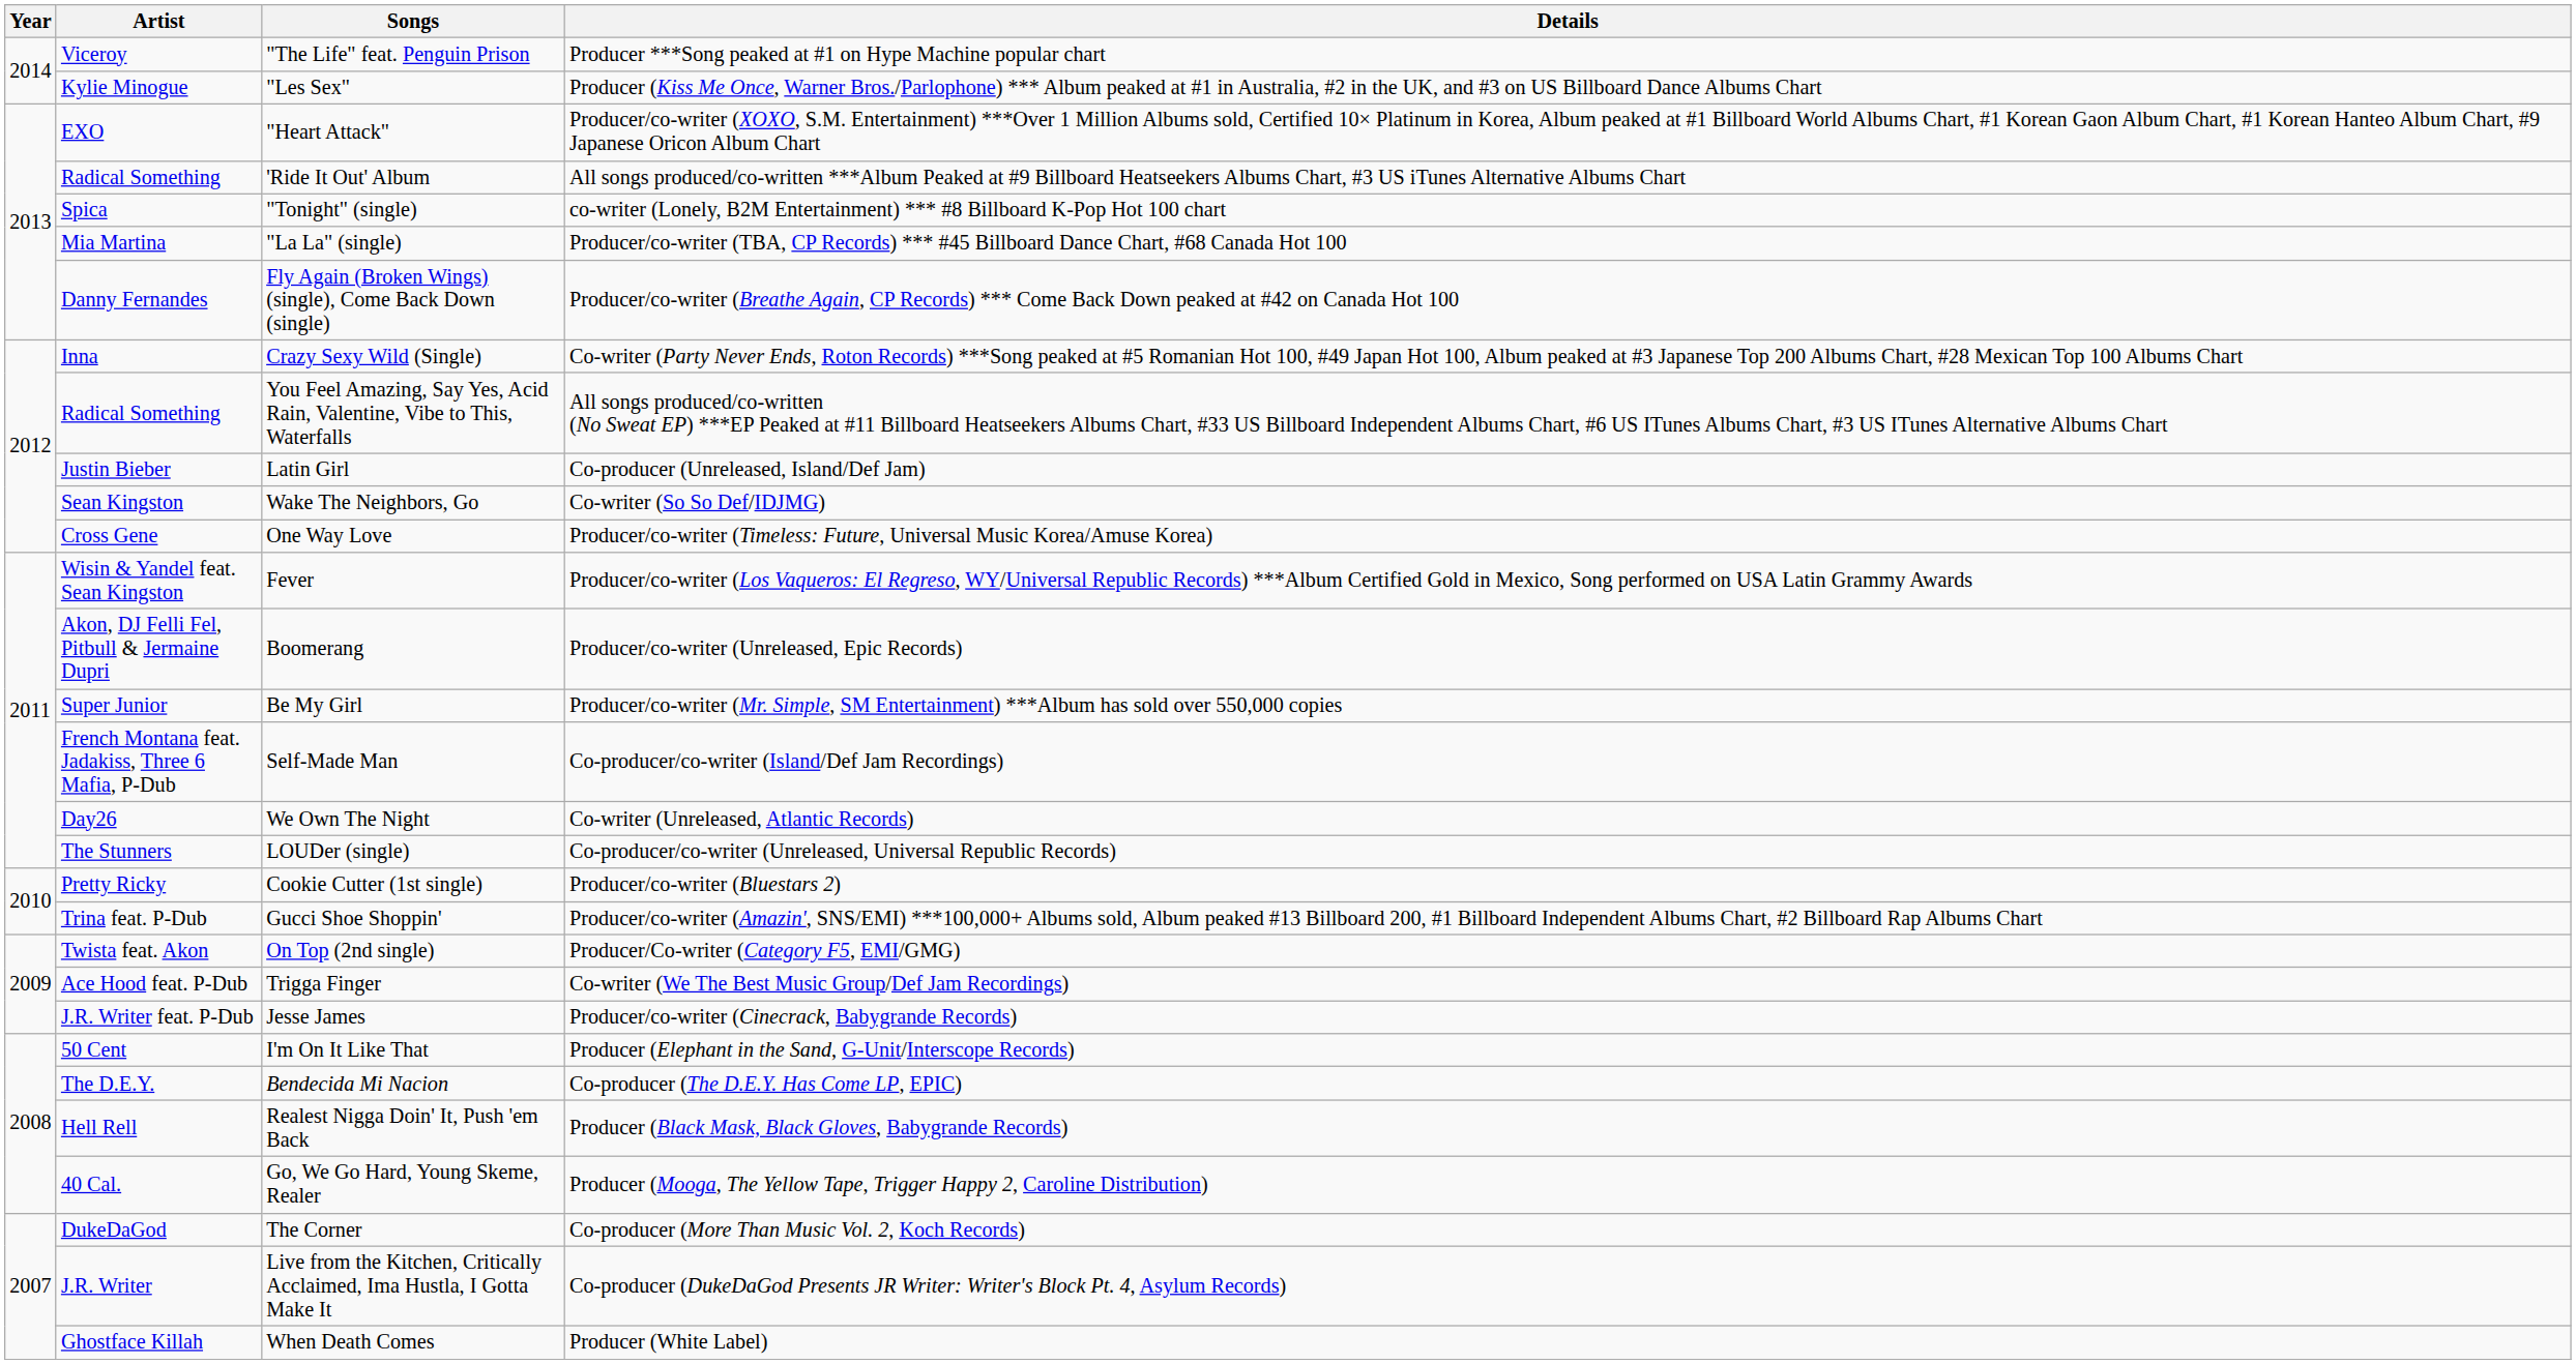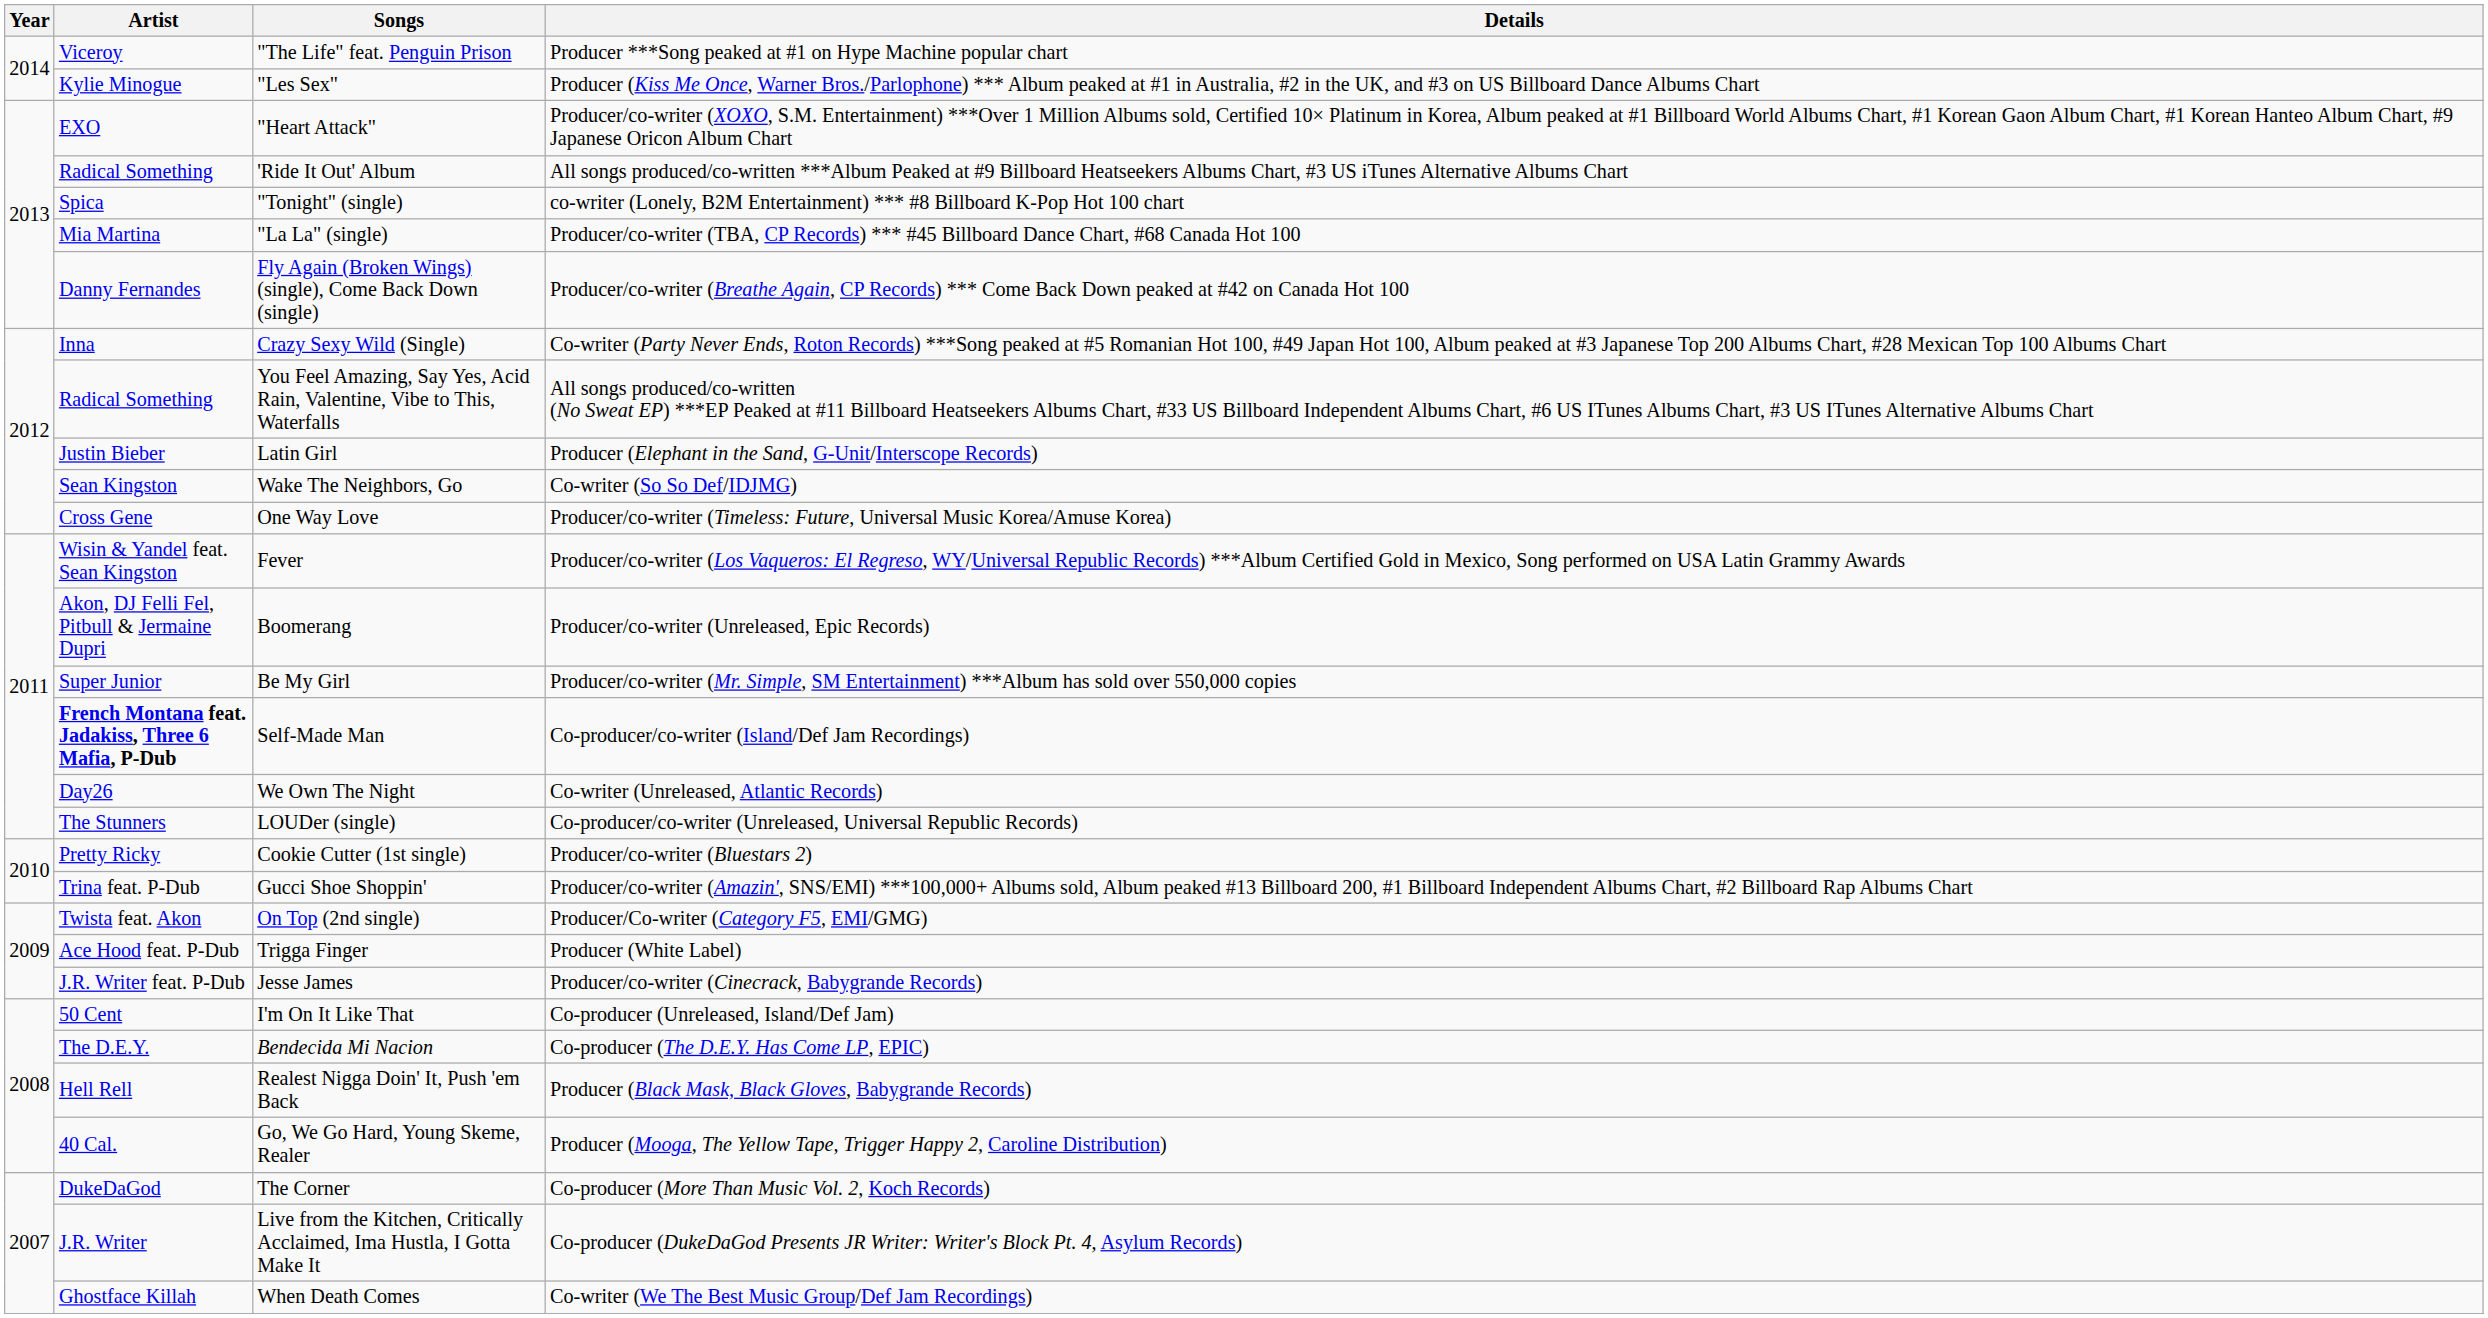 <table class="wikitable">
 <tr>
 <th>Year</th>
 <th style="width:150px;">Artist</th>
 <th style="width:225px;">Songs</th>
 <th>Details</th>
 </tr>
 <tr>
 <td rowspan=2>2014</td>
 <td><a href='#'>Viceroy</a></td>
 <td>"The Life" feat. <a href='#'>Penguin Prison</a></td>
 <td>Producer  ***Song peaked at #1 on Hype Machine popular chart</td>
 </tr>
 <tr>
 <td><a href='#'>Kylie Minogue</a></td>
 <td>"Les Sex"</td>
 <td>Producer (<em><a href='#'>Kiss Me Once</a></em>, <a href='#'>Warner Bros.</a>/<a href='#'>Parlophone</a>) *** Album peaked at #1 in Australia,  #2 in the UK, and #3 on US Billboard Dance Albums Chart</td>
 </tr>
 <tr>
 <td rowspan=5>2013</td>
 <td><a href='#'>EXO</a></td>
 <td>"Heart Attack"</td>
 <td>Producer/co-writer (<em><a href='#'>XOXO</a></em>, S.M. Entertainment)  ***Over 1 Million Albums sold,  Certified 10× Platinum in Korea, Album peaked at #1 Billboard World Albums Chart, #1 Korean Gaon Album Chart,  #1 Korean Hanteo Album Chart, #9 Japanese Oricon Album Chart</td>
 </tr>
 <tr>
 <td><a href='#'>Radical Something</a></td>
 <td>'Ride It Out' Album</td>
 <td>All songs produced/co-written  ***Album Peaked at #9 Billboard Heatseekers Albums Chart, #3 US iTunes Alternative Albums Chart</td>
 </tr>
 <tr>
 <td><a href='#'>Spica</a></td>
 <td>"Tonight" (single)</td>
 <td>co-writer (Lonely, B2M Entertainment) *** #8 Billboard K-Pop Hot 100 chart</td>
 </tr>
 <tr>
 <td><a href='#'>Mia Martina</a></td>
 <td>"La La" (single)</td>
 <td>Producer/co-writer (TBA, <a href='#'>CP Records</a>) *** #45 Billboard Dance Chart,  #68 Canada Hot 100</td>
 </tr>
 <tr>
 <td><a href='#'>Danny Fernandes</a></td>
 <td><a href='#'>Fly Again (Broken Wings)</a> (single), Come Back Down (single)</td>
 <td>Producer/co-writer (<em><a href='#'>Breathe Again</a></em>, <a href='#'>CP Records</a>) *** Come Back Down peaked at #42 on Canada Hot 100</td>
 </tr>
 <tr>
 <td rowspan=5>2012</td>
 <td><a href='#'>Inna</a></td>
 <td><a href='#'>Crazy Sexy Wild</a> (Single)</td>
 <td>Co-writer (<em>Party Never Ends</em>, <a href='#'>Roton Records</a>)  ***Song peaked at #5 Romanian Hot 100,  #49 Japan Hot 100,  Album peaked at #3 Japanese Top 200 Albums Chart,  #28 Mexican Top 100 Albums Chart</td>
 </tr>
 <tr>
 <td><a href='#'>Radical Something</a></td>
 <td>You Feel Amazing, Say Yes, Acid Rain, Valentine, Vibe to This, Waterfalls</td>
 <td>All songs produced/co-written <br> (<em>No Sweat EP</em>)  ***EP Peaked at #11 Billboard Heatseekers Albums Chart, #33 US Billboard Independent Albums Chart, #6 US ITunes Albums Chart, #3 US ITunes Alternative Albums Chart</td>
 </tr>
 <tr>
 <td><a href='#'>Justin Bieber</a></td>
 <td>Latin Girl</td>
-<td>Co-producer (Unreleased, Island/Def Jam)</td>
+<td>Producer (<em>Elephant in the Sand</em>, <a href='#'>G-Unit</a>/<a href='#'>Interscope Records</a>)</td>
 </tr>
 <tr>
 <td><a href='#'>Sean Kingston</a></td>
 <td>Wake The Neighbors, Go</td>
 <td>Co-writer (<a href='#'>So So Def</a>/<a href='#'>IDJMG</a>)</td>
 </tr>
 <tr>
 <td><a href='#'>Cross Gene</a></td>
 <td>One Way Love</td>
 <td>Producer/co-writer (<em>Timeless: Future</em>, Universal Music Korea/Amuse Korea)</td>
 </tr>
 <tr>
 <td rowspan=6>2011</td>
 <td><a href='#'>Wisin & Yandel</a> feat. <a href='#'>Sean Kingston</a></td>
 <td>Fever</td>
 <td>Producer/co-writer (<em><a href='#'>Los Vaqueros: El Regreso</a></em>, <a href='#'>WY</a>/<a href='#'>Universal Republic Records</a>) ***Album Certified Gold in Mexico, Song performed on USA Latin Grammy Awards</td>
 </tr>
 <tr>
 <td><a href='#'>Akon</a>, <a href='#'>DJ Felli Fel</a>, <a href='#'>Pitbull</a> & <a href='#'>Jermaine Dupri</a></td>
 <td>Boomerang</td>
 <td>Producer/co-writer (Unreleased, Epic Records)</td>
 </tr>
 <tr>
 <td><a href='#'>Super Junior</a></td>
 <td>Be My Girl</td>
 <td>Producer/co-writer (<em><a href='#'>Mr. Simple</a></em>, <a href='#'>SM Entertainment</a>)  ***Album has sold over 550,000 copies</td>
 </tr>
 <tr>
-<td><a href='#'>French Montana</a> feat. <a href='#'>Jadakiss</a>, <a href='#'>Three 6 Mafia</a>, P-Dub</td>
+<td><strong><a href='#'>French Montana</a> feat. <a href='#'>Jadakiss</a>, <a href='#'>Three 6 Mafia</a>, P-Dub</strong></td>
 <td>Self-Made Man</td>
 <td>Co-producer/co-writer (<a href='#'>Island</a>/Def Jam Recordings)</td>
 </tr>
 <tr>
 <td><a href='#'>Day26</a></td>
 <td>We Own The Night</td>
 <td>Co-writer (Unreleased, <a href='#'>Atlantic Records</a>)</td>
 </tr>
 <tr>
 <td><a href='#'>The Stunners</a></td>
 <td>LOUDer (single)</td>
 <td>Co-producer/co-writer (Unreleased, Universal Republic Records)</td>
 </tr>
 <tr>
 <td rowspan=2>2010</td>
 <td><a href='#'>Pretty Ricky</a></td>
 <td>Cookie Cutter (1st single)</td>
 <td>Producer/co-writer (<em>Bluestars 2</em>)</td>
 </tr>
 <tr>
 <td><a href='#'>Trina</a> feat. P-Dub</td>
 <td>Gucci Shoe Shoppin'</td>
 <td>Producer/co-writer (<em><a href='#'>Amazin'</a></em>, SNS/EMI) ***100,000+ Albums sold, Album peaked #13 Billboard 200, #1 Billboard Independent Albums Chart, #2 Billboard Rap Albums Chart</td>
 </tr>
 <tr>
 <td rowspan=3>2009</td>
 <td><a href='#'>Twista</a> feat. <a href='#'>Akon</a></td>
 <td><a href='#'>On Top</a>  (2nd single)</td>
 <td>Producer/Co-writer (<em><a href='#'>Category F5</a></em>, <a href='#'>EMI</a>/GMG)</td>
 </tr>
 <tr>
 <td><a href='#'>Ace Hood</a> feat. P-Dub</td>
 <td>Trigga Finger</td>
-<td>Co-writer (<a href='#'>We The Best Music Group</a>/<a href='#'>Def Jam Recordings</a>)</td>
+<td>Producer (White Label)</td>
 </tr>
 <tr>
 <td><a href='#'>J.R. Writer</a> feat. P-Dub</td>
 <td>Jesse James</td>
 <td>Producer/co-writer (<em>Cinecrack</em>, <a href='#'>Babygrande Records</a>)</td>
 </tr>
 <tr>
 <td rowspan=4>2008</td>
 <td><a href='#'>50 Cent</a></td>
 <td>I'm On It Like That</td>
-<td>Producer (<em>Elephant in the Sand</em>, <a href='#'>G-Unit</a>/<a href='#'>Interscope Records</a>)</td>
+<td>Co-producer (Unreleased, Island/Def Jam)</td>
 </tr>
 <tr>
 <td><a href='#'>The D.E.Y.</a></td>
 <td><em>Bendecida Mi Nacion</em></td>
 <td>Co-producer (<em><a href='#'>The D.E.Y. Has Come LP</a></em>, <a href='#'>EPIC</a>)</td>
 </tr>
 <tr>
 <td><a href='#'>Hell Rell</a></td>
 <td>Realest Nigga Doin' It, Push 'em Back</td>
 <td>Producer (<em><a href='#'>Black Mask, Black Gloves</a></em>, <a href='#'>Babygrande Records</a>)</td>
 </tr>
 <tr>
 <td><a href='#'>40 Cal.</a></td>
 <td>Go, We Go Hard, Young Skeme, Realer</td>
 <td>Producer (<em><a href='#'>Mooga</a></em>, <em>The Yellow Tape</em>, <em>Trigger Happy 2</em>, <a href='#'>Caroline Distribution</a>)</td>
 </tr>
 <tr>
 <td rowspan=3>2007</td>
 <td><a href='#'>DukeDaGod</a></td>
 <td>The Corner</td>
 <td>Co-producer (<em>More Than Music Vol. 2</em>, <a href='#'>Koch Records</a>)</td>
 </tr>
 <tr>
 <td><a href='#'>J.R. Writer</a></td>
 <td>Live from the Kitchen, Critically Acclaimed, Ima Hustla, I Gotta Make It</td>
 <td>Co-producer (<em>DukeDaGod Presents JR Writer: Writer's Block Pt. 4</em>, <a href='#'>Asylum Records</a>)</td>
 </tr>
 <tr>
 <td><a href='#'>Ghostface Killah</a></td>
 <td>When Death Comes</td>
-<td>Producer (White Label)</td>
+<td>Co-writer (<a href='#'>We The Best Music Group</a>/<a href='#'>Def Jam Recordings</a>)</td>
 </tr>
 <tr>
 </tr>
 </table>
